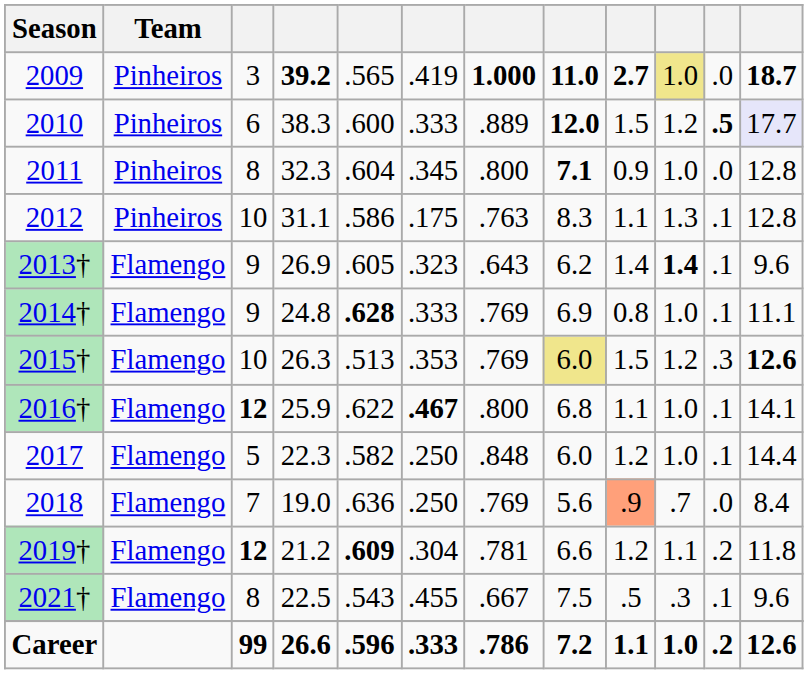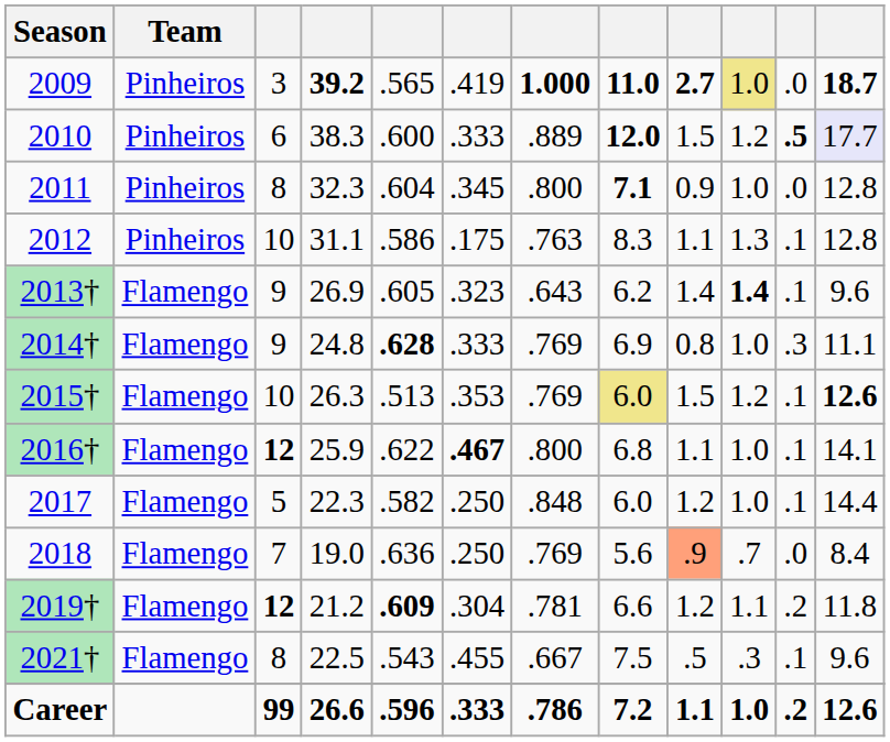 <table class="wikitable sortable" style="font-size:95%; text-align:center;">
 <tr>
 <th>Season</th>
 <th>Team</th>
 <th></th>
 <th></th>
 <th></th>
 <th></th>
 <th></th>
 <th></th>
 <th></th>
 <th></th>
 <th></th>
 <th></th>
 </tr>
 <tr>
 <td><a href='#'>2009</a></td>
 <td><a href='#'>Pinheiros</a></td>
 <td>3</td>
 <td><strong>39.2</strong></td>
 <td>.565</td>
 <td>.419</td>
 <td><strong>1.000</strong></td>
 <td><strong>11.0</strong></td>
 <td><strong>2.7</strong></td>
 <td style="background: khaki;">1.0</td>
 <td>.0</td>
 <td><strong>18.7</strong></td>
 </tr>
 <tr>
 <td><a href='#'>2010</a></td>
 <td><a href='#'>Pinheiros</a></td>
 <td>6</td>
 <td>38.3</td>
 <td>.600</td>
 <td>.333</td>
 <td>.889</td>
 <td><strong>12.0</strong></td>
 <td>1.5</td>
 <td>1.2</td>
 <td><strong>.5</strong></td>
 <td style="background: lavender;">17.7</td>
 </tr>
 <tr>
 <td><a href='#'>2011</a></td>
 <td><a href='#'>Pinheiros</a></td>
 <td>8</td>
 <td>32.3</td>
 <td>.604</td>
 <td>.345</td>
 <td>.800</td>
 <td><strong>7.1</strong></td>
 <td>0.9</td>
 <td>1.0</td>
 <td>.0</td>
 <td>12.8</td>
 </tr>
 <tr>
 <td><a href='#'>2012</a></td>
 <td><a href='#'>Pinheiros</a></td>
 <td>10</td>
 <td>31.1</td>
 <td>.586</td>
 <td>.175</td>
 <td>.763</td>
 <td>8.3</td>
 <td>1.1</td>
 <td>1.3</td>
 <td>.1</td>
 <td>12.8</td>
 </tr>
 <tr>
 <td style="text-align:center;background:#afe6ba;"><a href='#'>2013</a>†</td>
 <td><a href='#'>Flamengo</a></td>
 <td>9</td>
 <td>26.9</td>
 <td>.605</td>
 <td>.323</td>
 <td>.643</td>
 <td>6.2</td>
 <td>1.4</td>
 <td><strong>1.4</strong></td>
 <td>.1</td>
 <td>9.6</td>
 </tr>
 <tr>
 <td style="text-align:center;background:#afe6ba;"><a href='#'>2014</a>†</td>
 <td><a href='#'>Flamengo</a></td>
 <td>9</td>
 <td>24.8</td>
 <td><strong>.628</strong></td>
 <td>.333</td>
 <td>.769</td>
 <td>6.9</td>
 <td>0.8</td>
 <td>1.0</td>
-<td>.1</td>
+<td>.3</td>
 <td>11.1</td>
 </tr>
 <tr>
 <td style="text-align:center;background:#afe6ba;"><a href='#'>2015</a>†</td>
 <td><a href='#'>Flamengo</a></td>
 <td>10</td>
 <td>26.3</td>
 <td>.513</td>
 <td>.353</td>
 <td>.769</td>
 <td style="background: khaki;">6.0</td>
 <td>1.5</td>
 <td>1.2</td>
-<td>.3</td>
+<td>.1</td>
 <td><strong>12.6</strong></td>
 </tr>
 <tr>
 <td style="text-align:center;background:#afe6ba;"><a href='#'>2016</a>†</td>
 <td><a href='#'>Flamengo</a></td>
 <td><strong>12</strong></td>
 <td>25.9</td>
 <td>.622</td>
 <td><strong>.467</strong></td>
 <td>.800</td>
 <td>6.8</td>
 <td>1.1</td>
 <td>1.0</td>
 <td>.1</td>
 <td>14.1</td>
 </tr>
 <tr>
 <td><a href='#'>2017</a></td>
 <td><a href='#'>Flamengo</a></td>
 <td>5</td>
 <td>22.3</td>
 <td>.582</td>
 <td>.250</td>
 <td>.848</td>
 <td>6.0</td>
 <td>1.2</td>
 <td>1.0</td>
 <td>.1</td>
 <td>14.4</td>
 </tr>
 <tr>
 <td><a href='#'>2018</a></td>
 <td><a href='#'>Flamengo</a></td>
 <td>7</td>
 <td>19.0</td>
 <td>.636</td>
 <td>.250</td>
 <td>.769</td>
 <td>5.6</td>
 <td style="background: lightsalmon;">.9</td>
 <td>.7</td>
 <td>.0</td>
 <td>8.4</td>
 </tr>
 <tr>
 <td style="text-align:center;background:#afe6ba;"><a href='#'>2019</a>†</td>
 <td><a href='#'>Flamengo</a></td>
 <td><strong>12</strong></td>
 <td>21.2</td>
 <td><strong>.609</strong></td>
 <td>.304</td>
 <td>.781</td>
 <td>6.6</td>
 <td>1.2</td>
 <td>1.1</td>
 <td>.2</td>
 <td>11.8</td>
 </tr>
 <tr>
 <td style="text-align:center;background:#afe6ba;"><a href='#'>2021</a>†</td>
 <td><a href='#'>Flamengo</a></td>
 <td>8</td>
 <td>22.5</td>
 <td>.543</td>
 <td>.455</td>
 <td>.667</td>
 <td>7.5</td>
 <td>.5</td>
 <td>.3</td>
 <td>.1</td>
 <td>9.6</td>
 </tr>
 <tr>
 </tr>
 <tr class="sortbottom">
 <td><strong>Career</strong></td>
 <td></td>
 <td><strong>99</strong></td>
 <td><strong>26.6</strong></td>
 <td><strong>.596</strong></td>
 <td><strong>.333</strong></td>
 <td><strong>.786</strong></td>
 <td><strong>7.2</strong></td>
 <td><strong>1.1</strong></td>
 <td><strong>1.0</strong></td>
 <td><strong>.2</strong></td>
 <td><strong>12.6</strong></td>
 </tr>
 </table>
